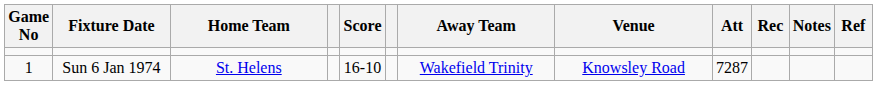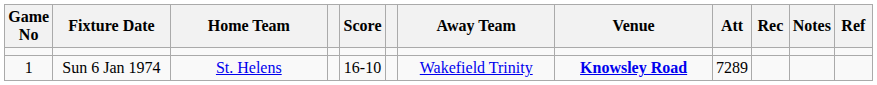 <table class="wikitable" style="text-align:center;">
 <tr>
 <th width=10 abbr="No">Game No</th>
 <th width=110 abbr="Date">Fixture Date</th>
 <th width=150 abbr="Home Team">Home Team</th>
 <th width=5 abbr="space"></th>
 <th width=20 abbr="Score">Score</th>
 <th width=5 abbr="space"></th>
 <th width=150 abbr="Away Team">Away Team</th>
 <th width=150 abbr="Venue">Venue</th>
 <th width=30 abbr="Att">Att</th>
 <th width=30 abbr="Rec">Rec</th>
 <th width=20 abbr="Notes">Notes</th>
 <th width=30 abbr="Ref">Ref</th>
 </tr>
 <tr>
 <td></td>
 <td></td>
 <td></td>
 <td></td>
 <td></td>
 <td></td>
 <td></td>
 <td></td>
 <td></td>
 <td></td>
 <td></td>
 </tr>
 <tr>
 <td>1</td>
 <td>Sun 6 Jan 1974</td>
 <td><a href='#'>St. Helens</a></td>
 <td></td>
 <td>16-10</td>
 <td></td>
 <td><a href='#'>Wakefield Trinity</a></td>
-<td><a href='#'>Knowsley Road</a></td>
-<td>7287</td>
+<td><strong><a href='#'>Knowsley Road</a></strong></td>
+<td>7289</td>
 <td></td>
 <td></td>
 <td></td>
 </tr>
 </table>
